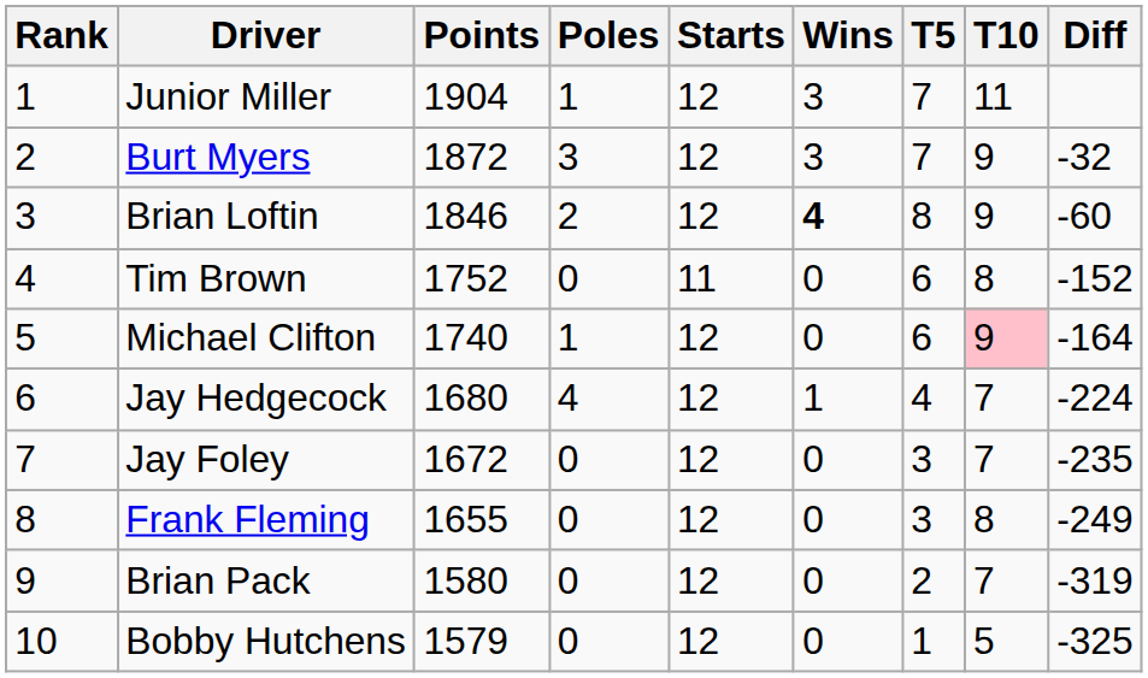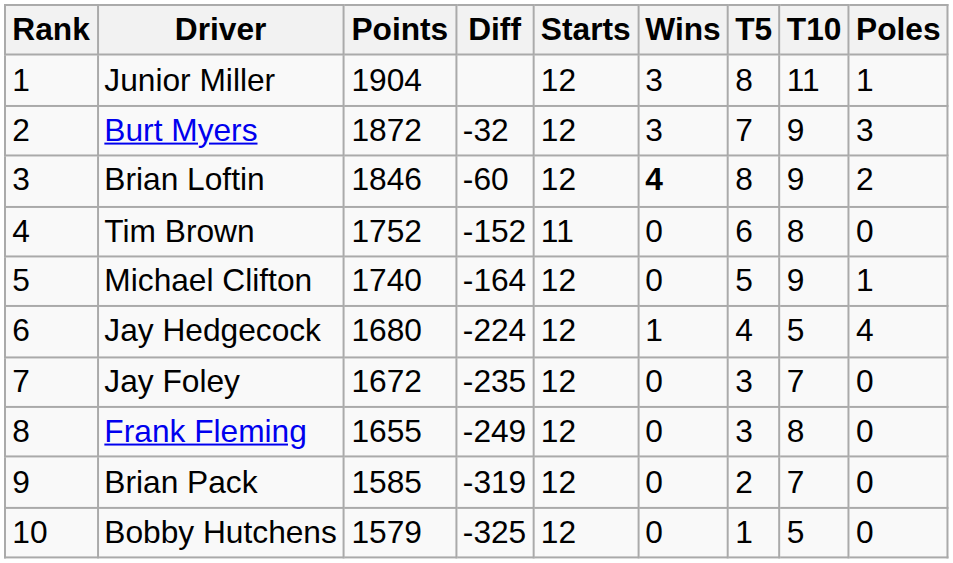 <table class="wikitable">
 <tr>
 <th>Rank</th>
 <th>Driver</th>
 <th>Points</th>
-<th>Poles</th>
+<th>Diff</th>
 <th>Starts</th>
 <th>Wins</th>
 <th>T5</th>
 <th>T10</th>
-<th>Diff</th>
+<th>Poles</th>
 </tr>
 <tr>
 <td>1</td>
 <td>Junior Miller</td>
 <td>1904</td>
-<td>1</td>
+<td></td>
 <td>12</td>
 <td>3</td>
-<td>7</td>
+<td>8</td>
 <td>11</td>
-<td></td>
+<td>1</td>
 </tr>
 <tr>
 <td>2</td>
 <td><a href='#'>Burt Myers</a></td>
 <td>1872</td>
-<td>3</td>
+<td>-32</td>
 <td>12</td>
 <td>3</td>
 <td>7</td>
 <td>9</td>
-<td>-32</td>
+<td>3</td>
 </tr>
 <tr>
 <td>3</td>
 <td>Brian Loftin</td>
 <td>1846</td>
-<td>2</td>
+<td>-60</td>
 <td>12</td>
 <td><strong>4</strong></td>
 <td>8</td>
 <td>9</td>
-<td>-60</td>
+<td>2</td>
 </tr>
 <tr>
 <td>4</td>
 <td>Tim Brown</td>
 <td>1752</td>
-<td>0</td>
+<td>-152</td>
 <td>11</td>
 <td>0</td>
 <td>6</td>
 <td>8</td>
-<td>-152</td>
+<td>0</td>
 </tr>
 <tr>
 <td>5</td>
 <td>Michael Clifton</td>
 <td>1740</td>
-<td>1</td>
+<td>-164</td>
 <td>12</td>
 <td>0</td>
-<td>6</td>
-<td style="background: pink;">9</td>
-<td>-164</td>
+<td>5</td>
+<td>9</td>
+<td>1</td>
 </tr>
 <tr>
 <td>6</td>
 <td>Jay Hedgecock</td>
 <td>1680</td>
-<td>4</td>
+<td>-224</td>
 <td>12</td>
 <td>1</td>
 <td>4</td>
-<td>7</td>
-<td>-224</td>
+<td>5</td>
+<td>4</td>
 </tr>
 <tr>
 <td>7</td>
 <td>Jay Foley</td>
 <td>1672</td>
-<td>0</td>
+<td>-235</td>
 <td>12</td>
 <td>0</td>
 <td>3</td>
 <td>7</td>
-<td>-235</td>
+<td>0</td>
 </tr>
 <tr>
 <td>8</td>
 <td><a href='#'>Frank Fleming</a></td>
 <td>1655</td>
-<td>0</td>
+<td>-249</td>
 <td>12</td>
 <td>0</td>
 <td>3</td>
 <td>8</td>
-<td>-249</td>
+<td>0</td>
 </tr>
 <tr>
 <td>9</td>
 <td>Brian Pack</td>
-<td>1580</td>
-<td>0</td>
+<td>1585</td>
+<td>-319</td>
 <td>12</td>
 <td>0</td>
 <td>2</td>
 <td>7</td>
-<td>-319</td>
+<td>0</td>
 </tr>
 <tr>
 <td>10</td>
 <td>Bobby Hutchens</td>
 <td>1579</td>
-<td>0</td>
+<td>-325</td>
 <td>12</td>
 <td>0</td>
 <td>1</td>
 <td>5</td>
-<td>-325</td>
+<td>0</td>
 </tr>
 </table>
